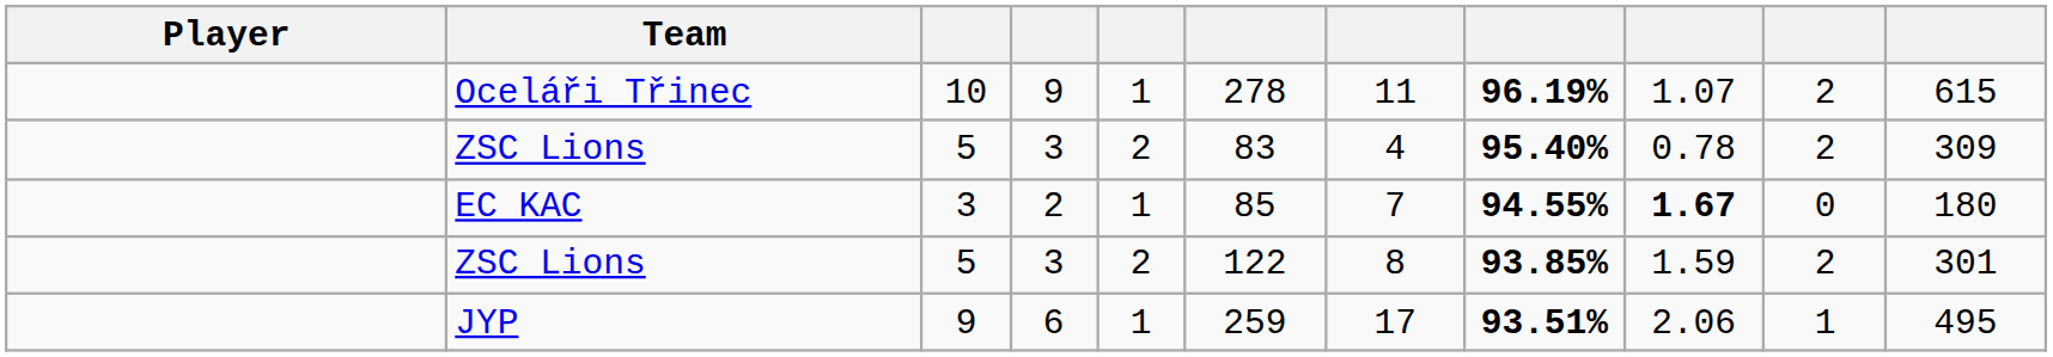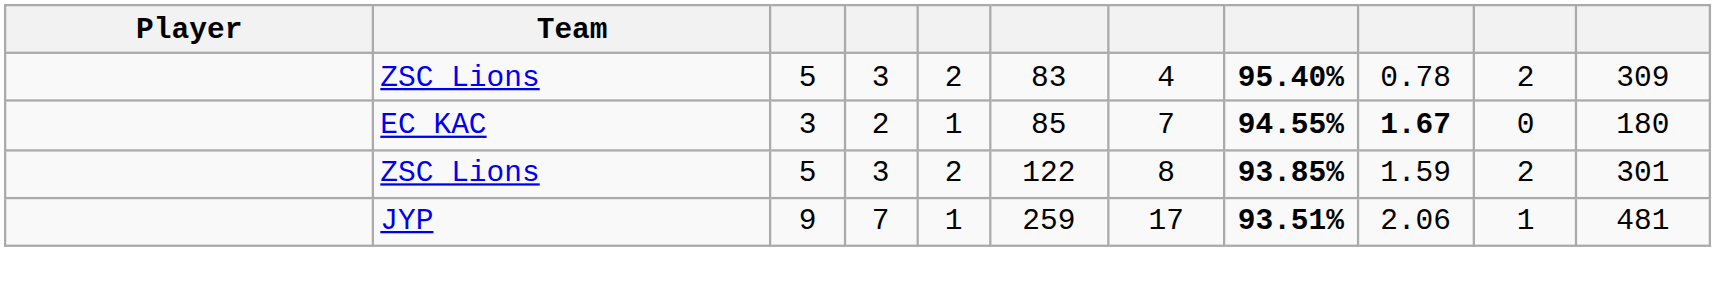 <table class="wikitable sortable" style="text-align:center;">
 <tr>
 <th style="width: 12em;">Player</th>
 <th style="width: 13em;">Team</th>
 <th style="width: 2em;"></th>
 <th style="width: 2em;"></th>
 <th style="width: 2em;"></th>
 <th style="width: 3.5em;"></th>
 <th style="width: 3.5em;"></th>
 <th style="width: 4em;"></th>
 <th style="width: 3.5em;"></th>
 <th style="width: 3em;"></th>
 <th style="width: 4em;"></th>
-</tr>
-<tr>
-<td style="text-align:left;"> </td>
-<td style="text-align:left;"> <a href='#'>Oceláři Třinec</a></td>
-<td>10</td>
-<td>9</td>
-<td>1</td>
-<td>278</td>
-<td>11</td>
-<td><strong>96.19%</strong></td>
-<td>1.07</td>
-<td>2</td>
-<td>615</td>
 </tr>
 <tr>
 <td style="text-align:left;"> </td>
 <td style="text-align:left;"> <a href='#'>ZSC Lions</a></td>
 <td>5</td>
 <td>3</td>
 <td>2</td>
 <td>83</td>
 <td>4</td>
 <td><strong>95.40%</strong></td>
 <td>0.78</td>
 <td>2</td>
 <td>309</td>
 </tr>
 <tr>
 <td style="text-align:left;"> </td>
 <td style="text-align:left;"> <a href='#'>EC KAC</a></td>
 <td>3</td>
 <td>2</td>
 <td>1</td>
 <td>85</td>
 <td>7</td>
 <td><strong>94.55%</strong></td>
 <td><strong>1.67</strong></td>
 <td>0</td>
 <td>180</td>
 </tr>
 <tr>
 <td style="text-align:left;"> </td>
 <td style="text-align:left;"> <a href='#'>ZSC Lions</a></td>
 <td>5</td>
 <td>3</td>
 <td>2</td>
 <td>122</td>
 <td>8</td>
 <td><strong>93.85%</strong></td>
 <td>1.59</td>
 <td>2</td>
 <td>301</td>
 </tr>
 <tr>
 <td style="text-align:left;"> </td>
 <td style="text-align:left;"> <a href='#'>JYP</a></td>
 <td>9</td>
-<td>6</td>
+<td>7</td>
 <td>1</td>
 <td>259</td>
 <td>17</td>
 <td><strong>93.51%</strong></td>
 <td>2.06</td>
 <td>1</td>
-<td>495</td>
+<td>481</td>
 </tr>
 </table>
